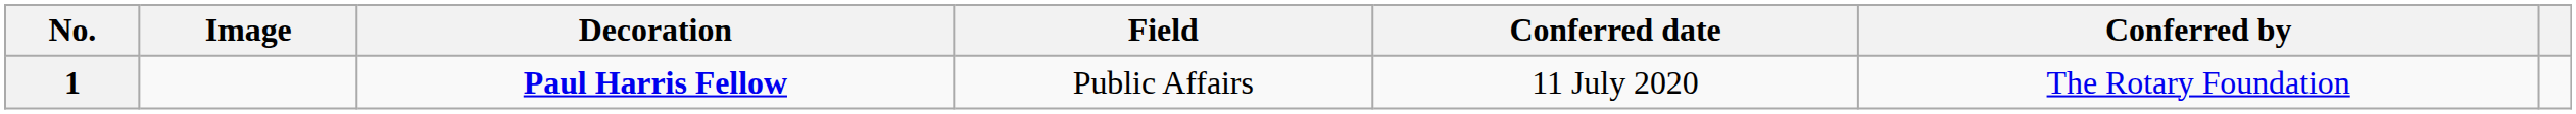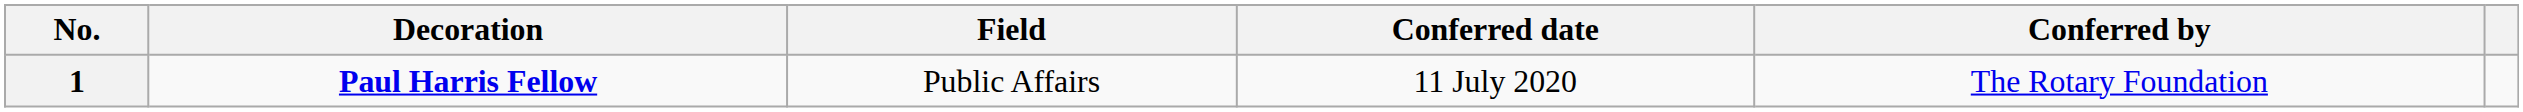 <table class="wikitable" style="width:100%;text-align:center">
 <tr>
 <th>No.</th>
-<th>Image</th>
 <th>Decoration</th>
 <th>Field</th>
 <th>Conferred date</th>
 <th>Conferred by</th>
 <th></th>
 </tr>
 <tr>
 <th>1</th>
-<td></td>
 <td><strong><a href='#'>Paul Harris Fellow</a></strong></td>
 <td>Public Affairs</td>
 <td>11 July 2020</td>
 <td><a href='#'>The Rotary Foundation</a></td>
 <td></td>
 </tr>
 </table>
